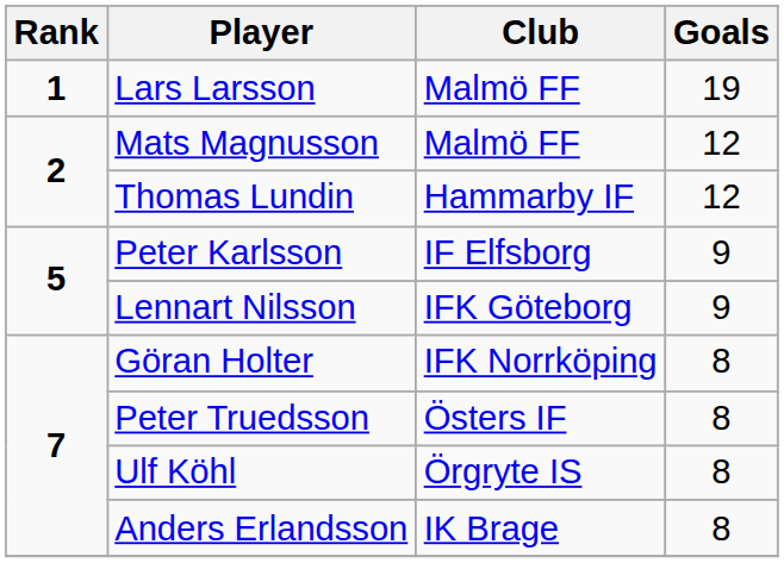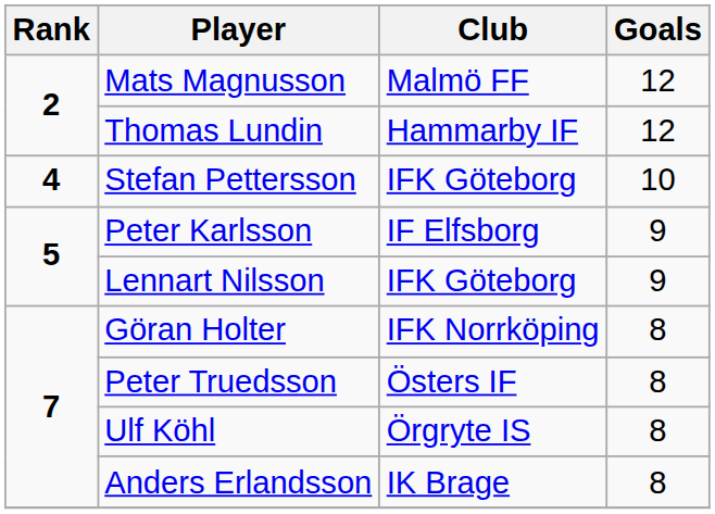 <table class="wikitable" style="text-align:center">
 <tr>
 <th>Rank</th>
 <th>Player</th>
 <th>Club</th>
 <th>Goals</th>
-</tr>
-<tr>
-<td rowspan="1"><strong>1</strong></td>
-<td align="left"> <a href='#'>Lars Larsson</a></td>
-<td align="left"><a href='#'>Malmö FF</a></td>
-<td>19</td>
 </tr>
 <tr>
 <td rowspan="2"><strong>2</strong></td>
 <td align="left"> <a href='#'>Mats Magnusson</a></td>
 <td align="left"><a href='#'>Malmö FF</a></td>
 <td>12</td>
 </tr>
 <tr>
 <td align="left"> <a href='#'>Thomas Lundin</a></td>
 <td align="left"><a href='#'>Hammarby IF</a></td>
 <td>12</td>
+</tr>
+<tr>
+<td rowspan="1"><strong>4</strong></td>
+<td align="left"> <a href='#'>Stefan Pettersson</a></td>
+<td align="left"><a href='#'>IFK Göteborg</a></td>
+<td>10</td>
 </tr>
 <tr>
 <td rowspan="2"><strong>5</strong></td>
 <td align="left"> <a href='#'>Peter Karlsson</a></td>
 <td align="left"><a href='#'>IF Elfsborg</a></td>
 <td>9</td>
 </tr>
 <tr>
 <td align="left"> <a href='#'>Lennart Nilsson</a></td>
 <td align="left"><a href='#'>IFK Göteborg</a></td>
 <td>9</td>
 </tr>
 <tr>
 <td rowspan="4"><strong>7</strong></td>
 <td align="left"> <a href='#'>Göran Holter</a></td>
 <td align="left"><a href='#'>IFK Norrköping</a></td>
 <td>8</td>
 </tr>
 <tr>
 <td align="left"> <a href='#'>Peter Truedsson</a></td>
 <td align="left"><a href='#'>Östers IF</a></td>
 <td>8</td>
 </tr>
 <tr>
 <td align="left"> <a href='#'>Ulf Köhl</a></td>
 <td align="left"><a href='#'>Örgryte IS</a></td>
 <td>8</td>
 </tr>
 <tr>
 <td align="left"> <a href='#'>Anders Erlandsson</a></td>
 <td align="left"><a href='#'>IK Brage</a></td>
 <td>8</td>
 </tr>
 <tr>
 </tr>
 </table>
